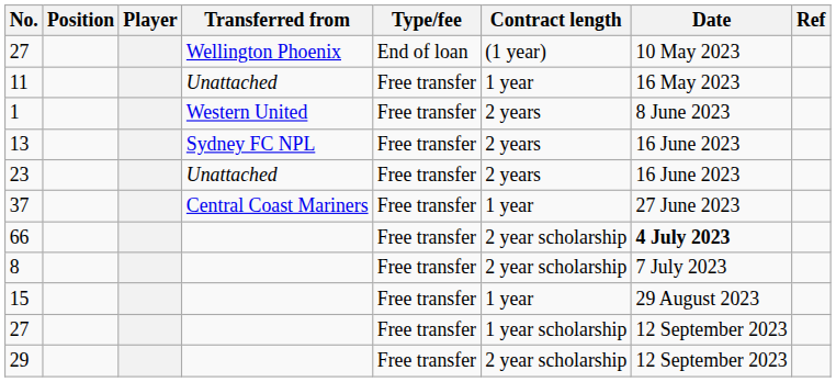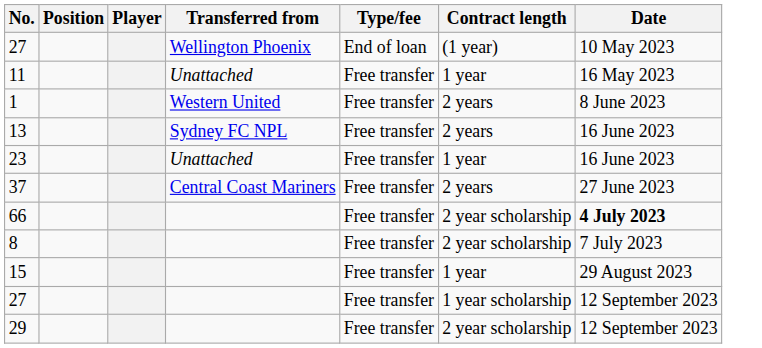 <table class="wikitable plainrowheaders sortable" style="text-align:center; text-align:left">
 <tr>
 <th scope="col">No.</th>
 <th scope="col">Position</th>
 <th scope="col">Player</th>
 <th scope="col">Transferred from</th>
 <th scope="col">Type/fee</th>
 <th scope="col">Contract length</th>
 <th scope="col">Date</th>
-<th scope="col" class="unsortable">Ref</th>
 </tr>
 <tr>
 <td>27</td>
 <td></td>
 <th scope="row"></th>
 <td><a href='#'>Wellington Phoenix</a></td>
 <td>End of loan</td>
 <td>(1 year)</td>
 <td>10 May 2023</td>
-<td></td>
 </tr>
 <tr>
 <td>11</td>
 <td></td>
 <th scope="row"></th>
 <td><em>Unattached</em></td>
 <td>Free transfer</td>
 <td>1 year</td>
 <td>16 May 2023</td>
-<td></td>
 </tr>
 <tr>
 <td>1</td>
 <td></td>
 <th scope="row"></th>
 <td><a href='#'>Western United</a></td>
 <td>Free transfer</td>
 <td>2 years</td>
 <td>8 June 2023</td>
-<td></td>
 </tr>
 <tr>
 <td>13</td>
 <td></td>
 <th scope="row"></th>
 <td><a href='#'>Sydney FC NPL</a></td>
 <td>Free transfer</td>
 <td>2 years</td>
 <td>16 June 2023</td>
-<td></td>
 </tr>
 <tr>
 <td>23</td>
 <td></td>
 <th scope="row"></th>
 <td><em>Unattached</em></td>
 <td>Free transfer</td>
-<td>2 years</td>
+<td>1 year</td>
 <td>16 June 2023</td>
-<td></td>
 </tr>
 <tr>
 <td>37</td>
 <td></td>
 <th scope="row"></th>
 <td><a href='#'>Central Coast Mariners</a></td>
 <td>Free transfer</td>
-<td>1 year</td>
+<td>2 years</td>
 <td>27 June 2023</td>
-<td></td>
 </tr>
 <tr>
 <td>66</td>
 <td></td>
 <th scope="row"></th>
 <td></td>
 <td>Free transfer</td>
 <td>2 year scholarship</td>
 <td><strong>4 July 2023</strong></td>
-<td></td>
 </tr>
 <tr>
 <td>8</td>
 <td></td>
 <th scope="row"></th>
 <td></td>
 <td>Free transfer</td>
 <td>2 year scholarship</td>
 <td>7 July 2023</td>
-<td></td>
 </tr>
 <tr>
 <td>15</td>
 <td></td>
 <th scope="row"></th>
 <td></td>
 <td>Free transfer</td>
 <td>1 year</td>
 <td>29 August 2023</td>
-<td></td>
 </tr>
 <tr>
 <td>27</td>
 <td></td>
 <th scope="row"></th>
 <td></td>
 <td>Free transfer</td>
 <td>1 year scholarship</td>
 <td>12 September 2023</td>
-<td></td>
 </tr>
 <tr>
 <td>29</td>
 <td></td>
 <th scope="row"></th>
 <td></td>
 <td>Free transfer</td>
 <td>2 year scholarship</td>
 <td>12 September 2023</td>
-<td></td>
 </tr>
 </table>
